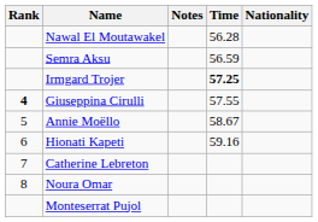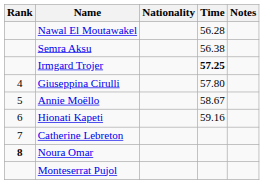 <table class="wikitable sortable" style="text-align:center">
 <tr>
 <th>Rank</th>
 <th>Name</th>
+<th>Nationality</th>
+<th>Time</th>
 <th>Notes</th>
-<th>Time</th>
-<th>Nationality</th>
 </tr>
 <tr>
 <td></td>
 <td align=left><a href='#'>Nawal El Moutawakel</a></td>
+<td align=left></td>
+<td>56.28</td>
 <td></td>
-<td>56.28</td>
-<td align=left></td>
 </tr>
 <tr>
 <td></td>
 <td align=left><a href='#'>Semra Aksu</a></td>
+<td align=left></td>
+<td>56.38</td>
 <td></td>
-<td>56.59</td>
-<td align=left></td>
 </tr>
 <tr>
 <td></td>
 <td align=left><a href='#'>Irmgard Trojer</a></td>
+<td align=left></td>
+<td><strong>57.25</strong></td>
 <td></td>
-<td><strong>57.25</strong></td>
-<td align=left></td>
 </tr>
 <tr>
-<td><strong>4</strong></td>
+<td>4</td>
 <td align=left><a href='#'>Giuseppina Cirulli</a></td>
+<td align=left></td>
+<td>57.80</td>
 <td></td>
-<td>57.55</td>
-<td align=left></td>
 </tr>
 <tr>
 <td>5</td>
 <td align=left><a href='#'>Annie Moëllo</a></td>
+<td align=left></td>
+<td>58.67</td>
 <td></td>
-<td>58.67</td>
-<td align=left></td>
 </tr>
 <tr>
 <td>6</td>
 <td align=left><a href='#'>Hionati Kapeti</a></td>
+<td align=left></td>
+<td>59.16</td>
 <td></td>
-<td>59.16</td>
-<td align=left></td>
 </tr>
 <tr>
 <td>7</td>
 <td align=left><a href='#'>Catherine Lebreton</a></td>
+<td align=left></td>
 <td></td>
 <td></td>
-<td align=left></td>
 </tr>
 <tr>
-<td>8</td>
+<td><strong>8</strong></td>
 <td align=left><a href='#'>Noura Omar</a></td>
+<td align=left></td>
 <td></td>
 <td></td>
-<td align=left></td>
 </tr>
 <tr>
 <td></td>
 <td align=left><a href='#'>Monteserrat Pujol</a></td>
+<td align=left></td>
 <td></td>
 <td></td>
-<td align=left></td>
 </tr>
 </table>
